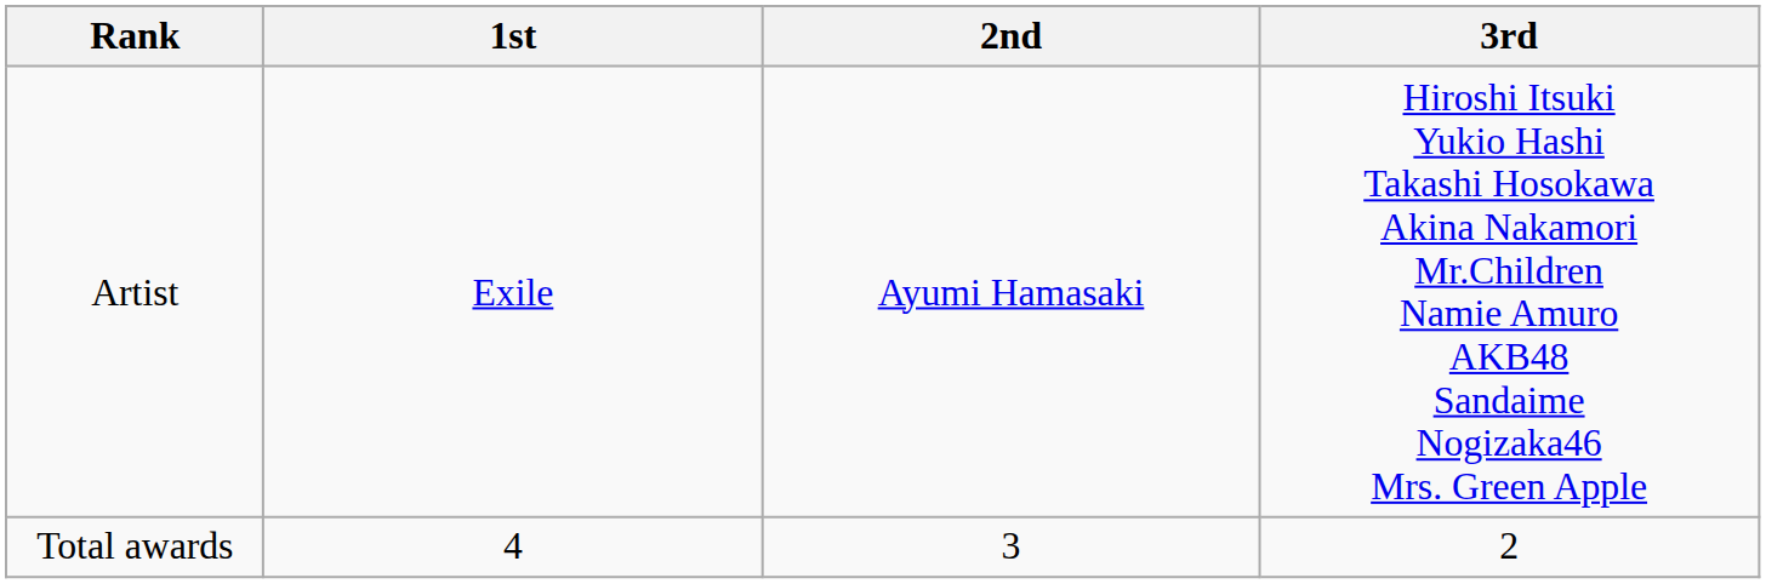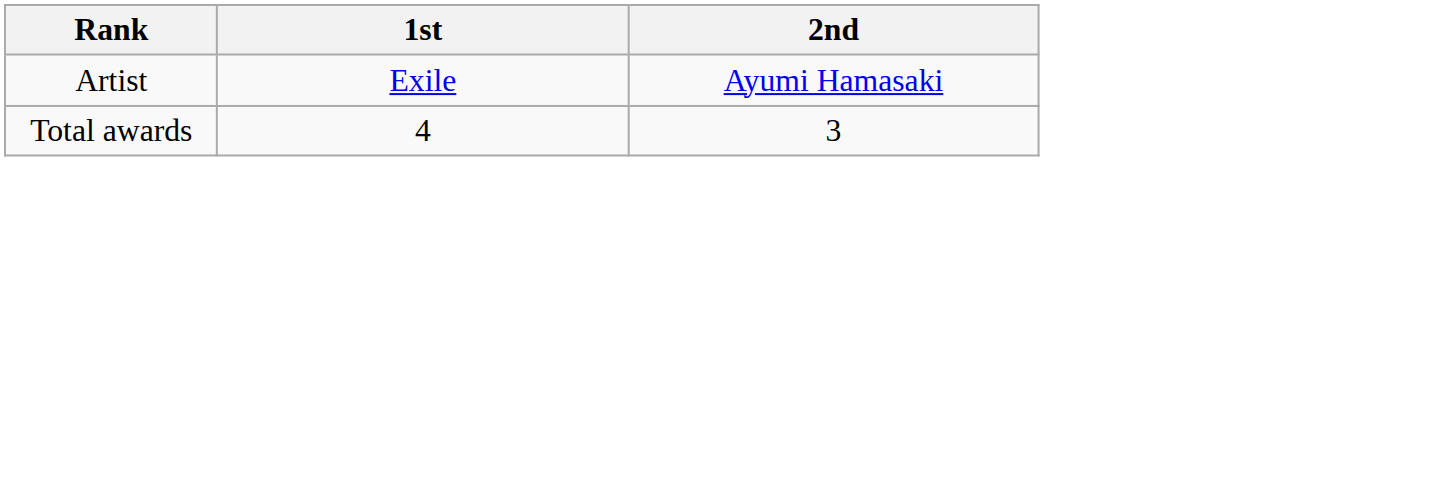 <table class="wikitable" border="1">
 <tr>
 <th width="100">Rank</th>
 <th width="200">1st</th>
 <th width="200">2nd</th>
-<th width="200">3rd</th>
 </tr>
 <tr align="center">
 <td>Artist</td>
 <td><a href='#'>Exile</a></td>
 <td><a href='#'>Ayumi Hamasaki</a></td>
-<td><a href='#'>Hiroshi Itsuki</a><br><a href='#'>Yukio Hashi</a><br><a href='#'>Takashi Hosokawa</a><br><a href='#'>Akina Nakamori</a><br><a href='#'>Mr.Children</a><br><a href='#'>Namie Amuro</a><br><a href='#'>AKB48</a><br><a href='#'>Sandaime</a><br><a href='#'>Nogizaka46</a><br><a href='#'>Mrs. Green Apple</a></td>
 </tr>
 <tr align="center">
 <td>Total awards</td>
 <td>4</td>
 <td>3</td>
-<td>2</td>
 </tr>
 </table>
